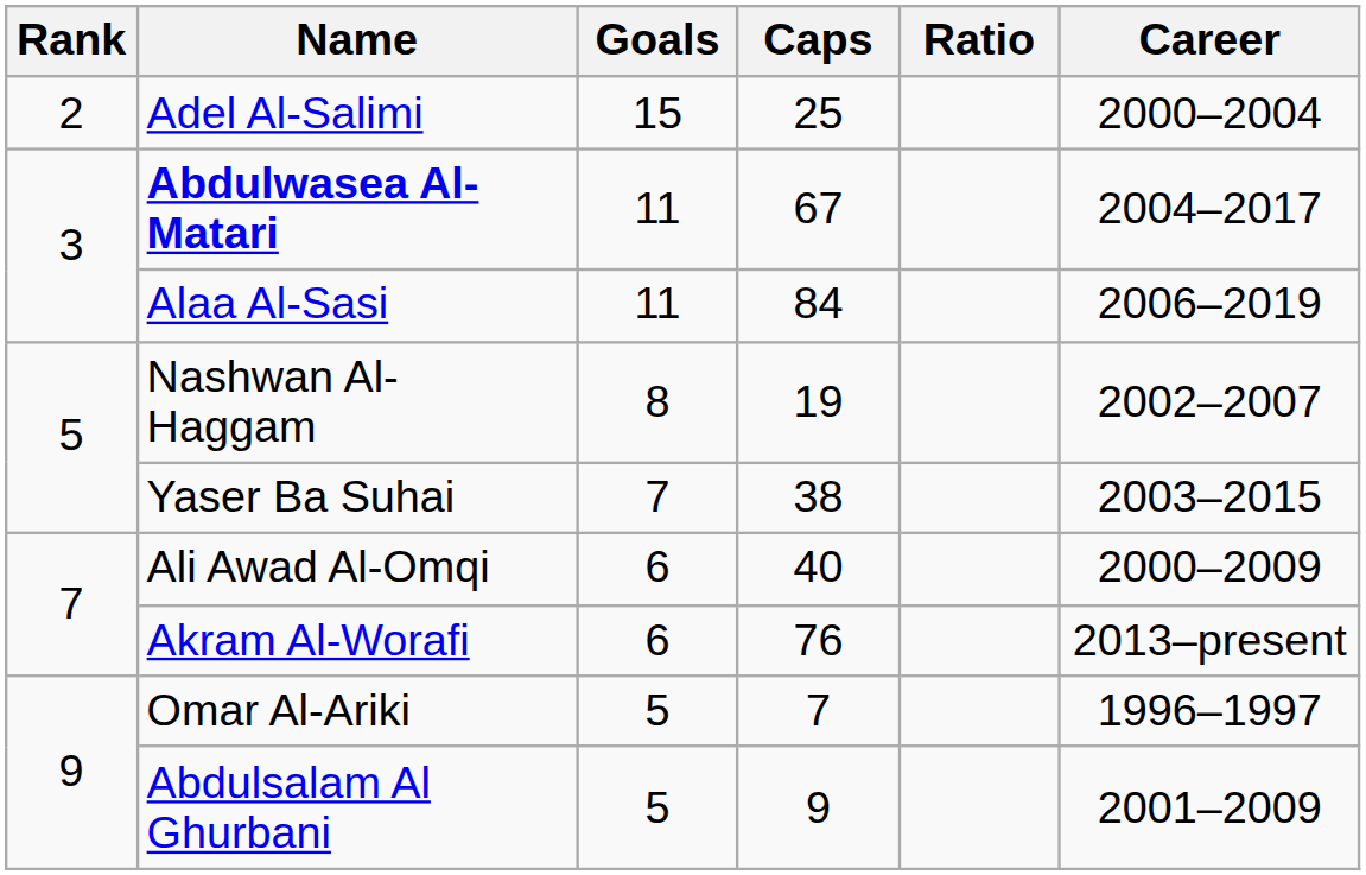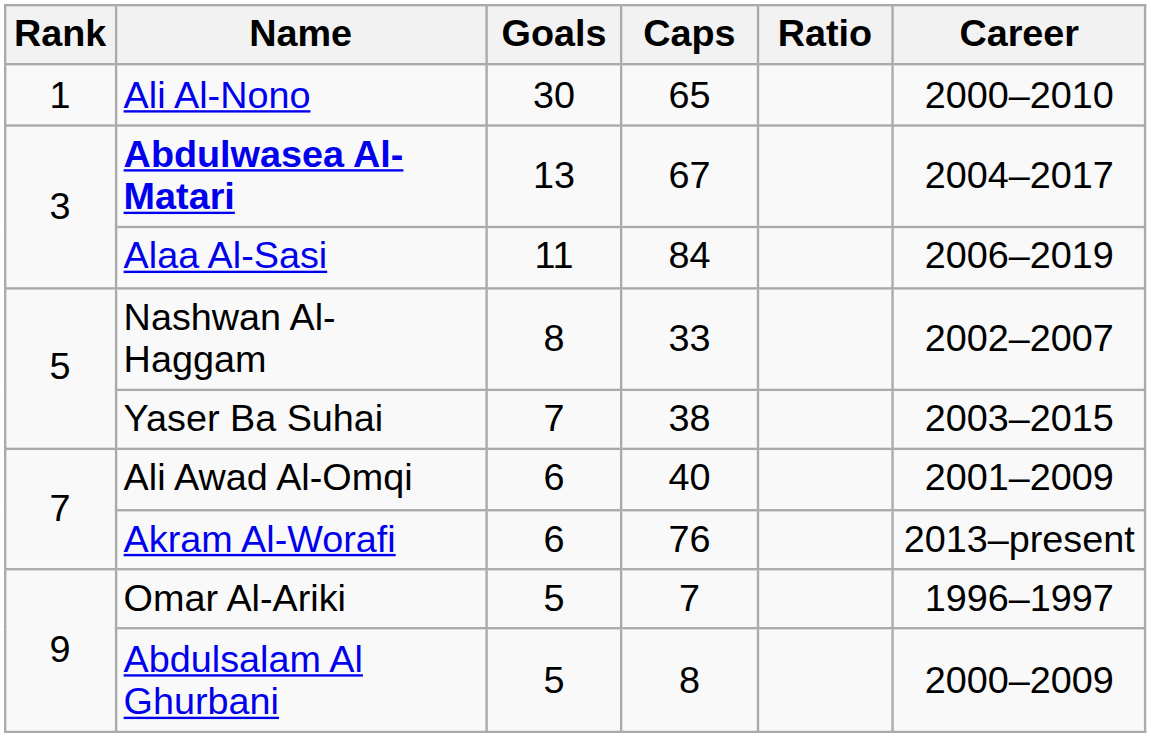 <table class="wikitable sortable" style="text-align:center;">
 <tr>
 <th width=30px>Rank</th>
 <th style="width:150px;">Name</th>
 <th width=50px>Goals</th>
 <th width=50px>Caps</th>
 <th width=50px>Ratio</th>
 <th width=100px>Career</th>
 </tr>
 <tr>
-<td>2</td>
-<td align="left"><a href='#'>Adel Al-Salimi</a></td>
-<td>15</td>
-<td>25</td>
+<td>1</td>
+<td align="left"><a href='#'>Ali Al-Nono</a></td>
+<td>30</td>
+<td>65</td>
 <td></td>
-<td>2000–2004</td>
+<td>2000–2010</td>
 </tr>
 <tr>
 <td rowspan=2>3</td>
 <td align="left"><strong><a href='#'>Abdulwasea Al-Matari</a></strong></td>
-<td>11</td>
+<td>13</td>
 <td>67</td>
 <td></td>
 <td>2004–2017</td>
 </tr>
 <tr>
 <td align="left"><a href='#'>Alaa Al-Sasi</a></td>
 <td>11</td>
 <td>84</td>
 <td></td>
 <td>2006–2019</td>
 </tr>
 <tr>
 <td rowspan=2>5</td>
 <td align="left">Nashwan Al-Haggam</td>
 <td>8</td>
-<td>19</td>
+<td>33</td>
 <td></td>
 <td>2002–2007</td>
 </tr>
 <tr>
 <td align="left">Yaser Ba Suhai</td>
 <td>7</td>
 <td>38</td>
 <td></td>
 <td>2003–2015</td>
 </tr>
 <tr>
 <td rowspan=2>7</td>
 <td align="left">Ali Awad Al-Omqi</td>
 <td>6</td>
 <td>40</td>
 <td></td>
-<td>2000–2009</td>
+<td>2001–2009</td>
 </tr>
 <tr>
 <td align="left"><a href='#'>Akram Al-Worafi</a></td>
 <td>6</td>
 <td>76</td>
 <td></td>
 <td>2013–present</td>
 </tr>
 <tr>
 <td rowspan=2>9</td>
 <td align="left">Omar Al-Ariki</td>
 <td>5</td>
 <td>7</td>
 <td></td>
 <td>1996–1997</td>
 </tr>
 <tr>
 <td align="left"><a href='#'>Abdulsalam Al Ghurbani</a></td>
 <td>5</td>
-<td>9</td>
+<td>8</td>
 <td></td>
-<td>2001–2009</td>
+<td>2000–2009</td>
 </tr>
 <tr>
 </tr>
 </table>
